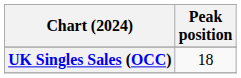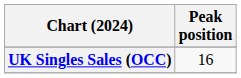 <table class="wikitable plainrowheaders" style="text-align:center">
 <tr>
 <th>Chart (2024)</th>
 <th>Peak<br>position</th>
 </tr>
 <tr>
 </tr>
 <tr>
 <th scope="row"><a href='#'>UK Singles Sales</a> (<a href='#'>OCC</a>)</th>
-<td>18</td>
+<td>16</td>
 </tr>
 <tr>
 </tr>
 </table>
